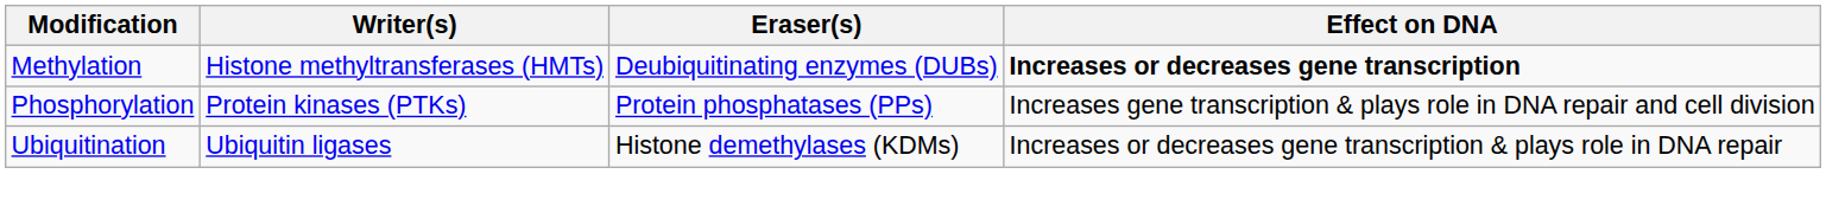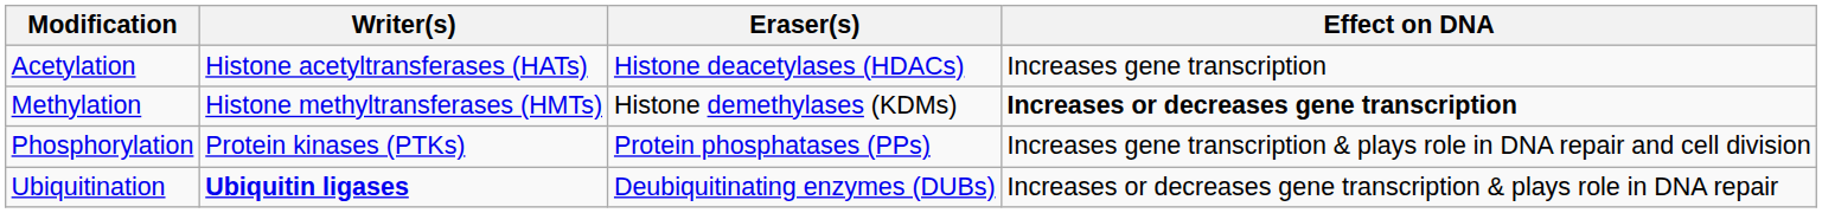 <table class="wikitable">
 <tr>
 <th>Modification</th>
 <th>Writer(s)</th>
 <th>Eraser(s)</th>
 <th>Effect on DNA</th>
 </tr>
 <tr>
+<td><a href='#'>Acetylation</a></td>
+<td><a href='#'>Histone acetyltransferases (HATs)</a></td>
+<td><a href='#'>Histone deacetylases (HDACs)</a></td>
+<td>Increases gene transcription</td>
+</tr>
+<tr>
 <td><a href='#'>Methylation</a></td>
 <td><a href='#'>Histone methyltransferases (HMTs)</a></td>
-<td><a href='#'>Deubiquitinating enzymes (DUBs)</a></td>
+<td>Histone <a href='#'>demethylases</a> (KDMs)</td>
 <td><strong>Increases or decreases gene transcription</strong></td>
 </tr>
 <tr>
 <td><a href='#'>Phosphorylation</a></td>
 <td><a href='#'>Protein kinases (PTKs)</a></td>
 <td><a href='#'>Protein phosphatases (PPs)</a></td>
 <td>Increases gene transcription & plays role in DNA repair and cell division</td>
 </tr>
 <tr>
 <td><a href='#'>Ubiquitination</a></td>
-<td><a href='#'>Ubiquitin ligases</a></td>
-<td>Histone <a href='#'>demethylases</a> (KDMs)</td>
+<td><strong><a href='#'>Ubiquitin ligases</a></strong></td>
+<td><a href='#'>Deubiquitinating enzymes (DUBs)</a></td>
 <td>Increases or decreases gene transcription & plays role in DNA repair</td>
 </tr>
 </table>
